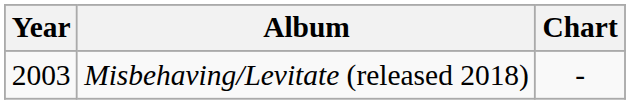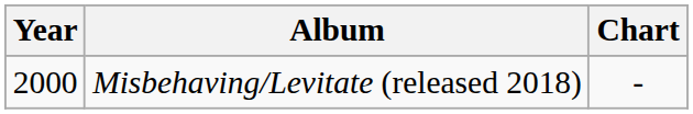 <table class="wikitable">
 <tr>
 <th align="left">Year</th>
 <th align="left">Album</th>
 <th style="text-align:center;">Chart</th>
 </tr>
 <tr>
-<td style="text-align:center;">2003</td>
+<td style="text-align:center;">2000</td>
 <td align="left"><em>Misbehaving/Levitate</em> (released 2018)</td>
 <td style="text-align:center;">-</td>
 </tr>
 </table>
